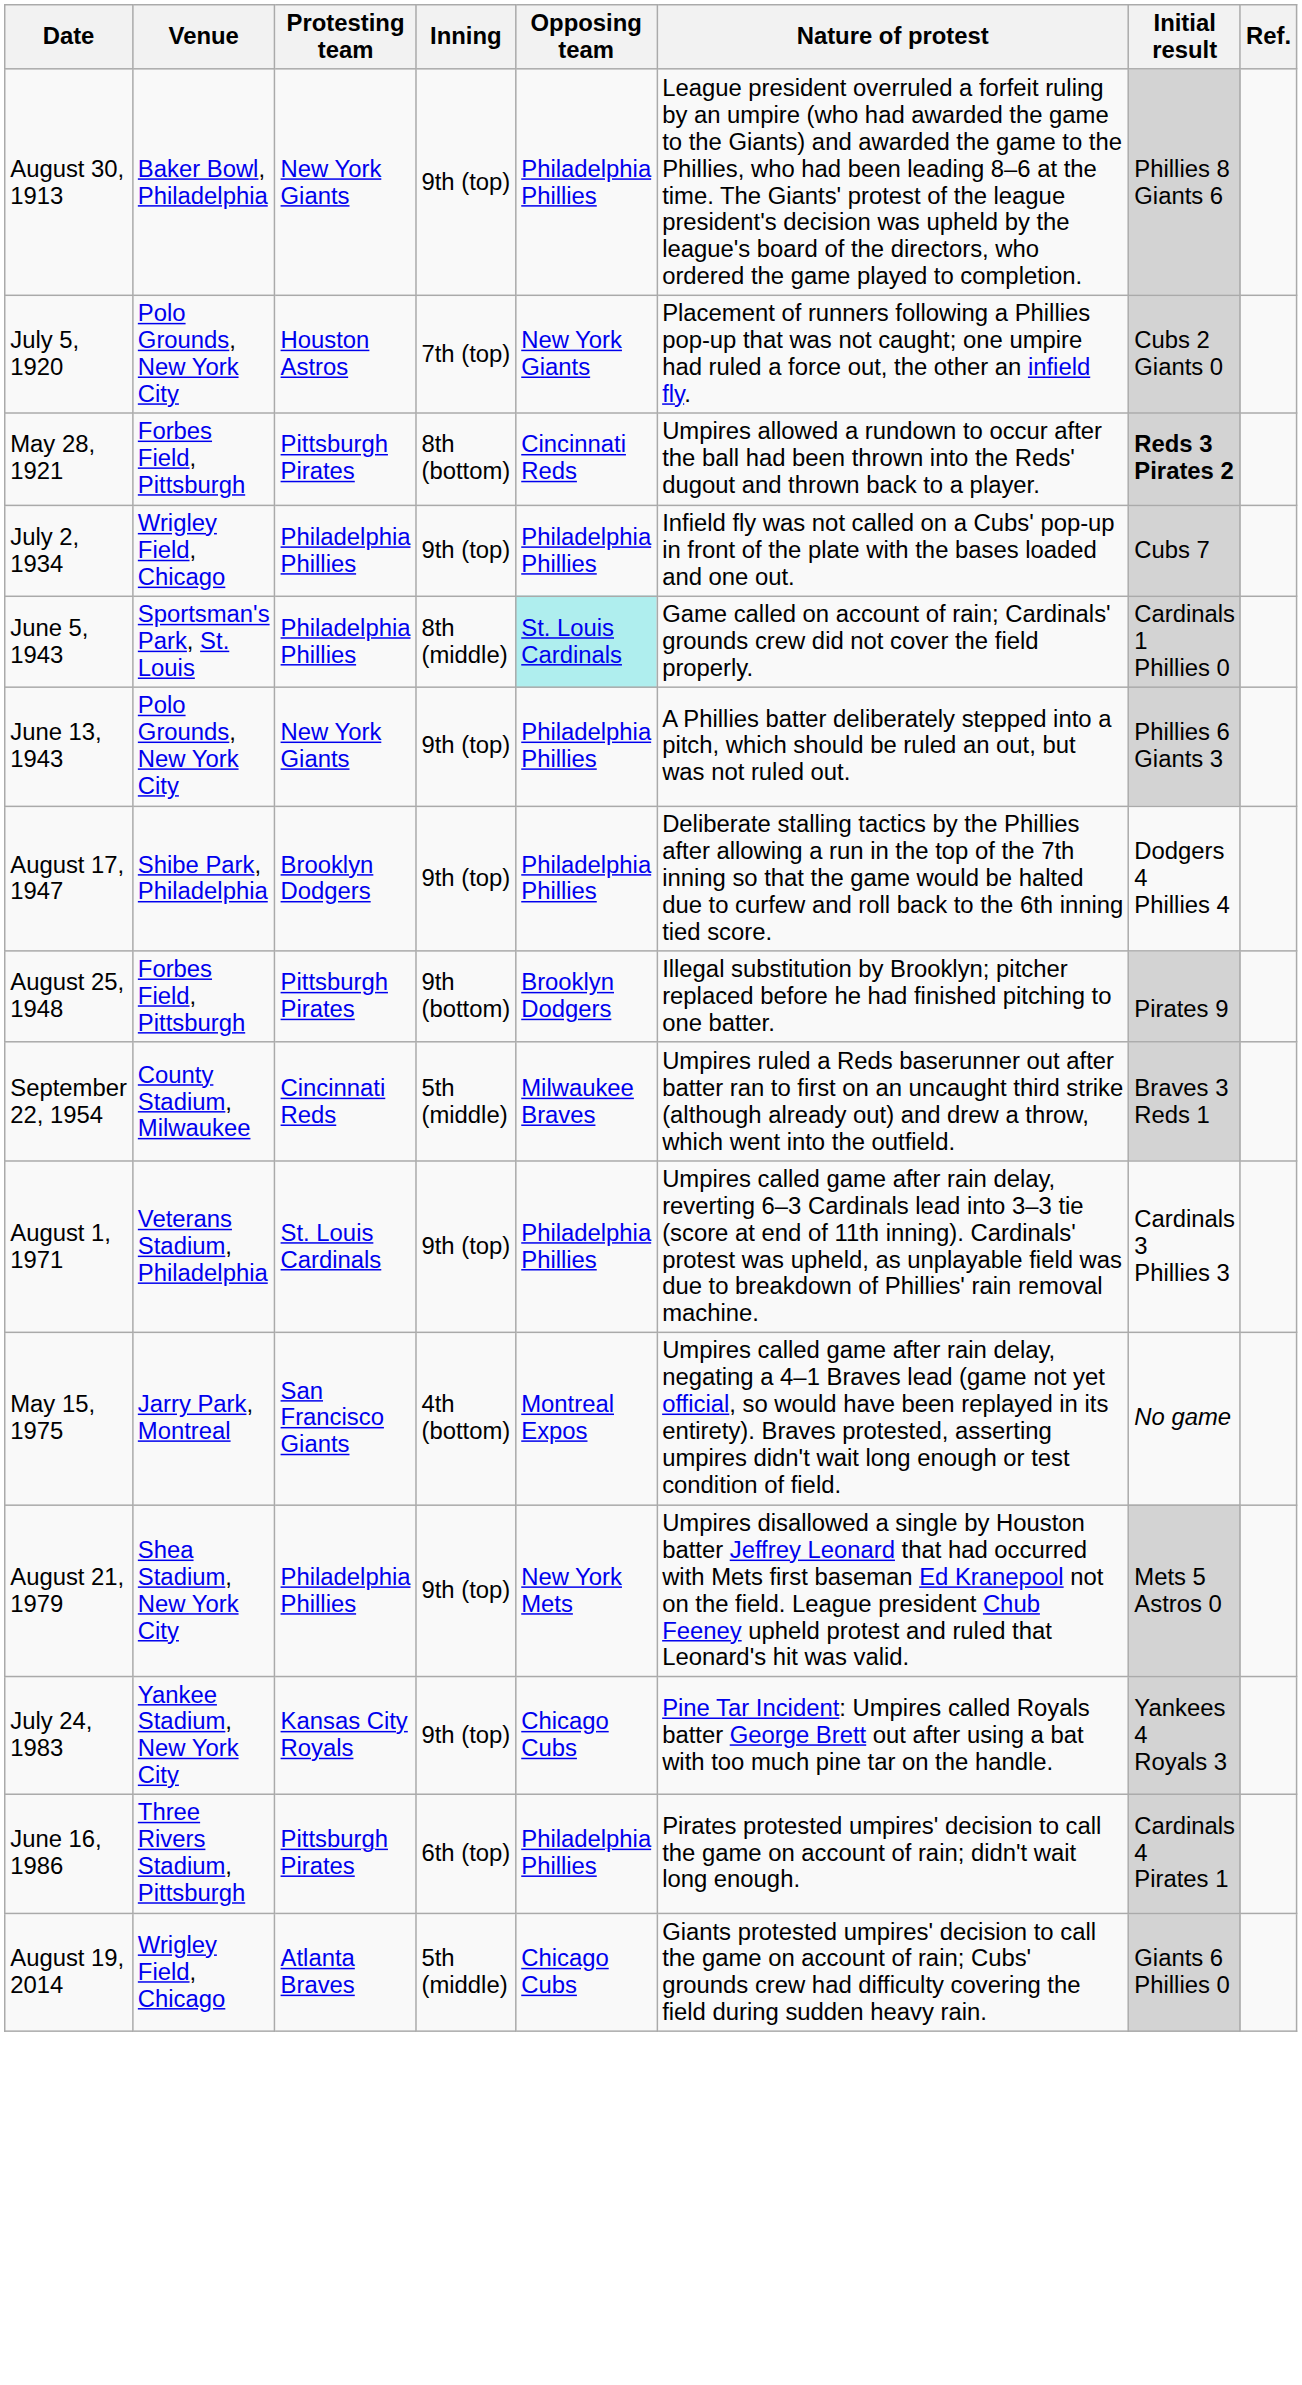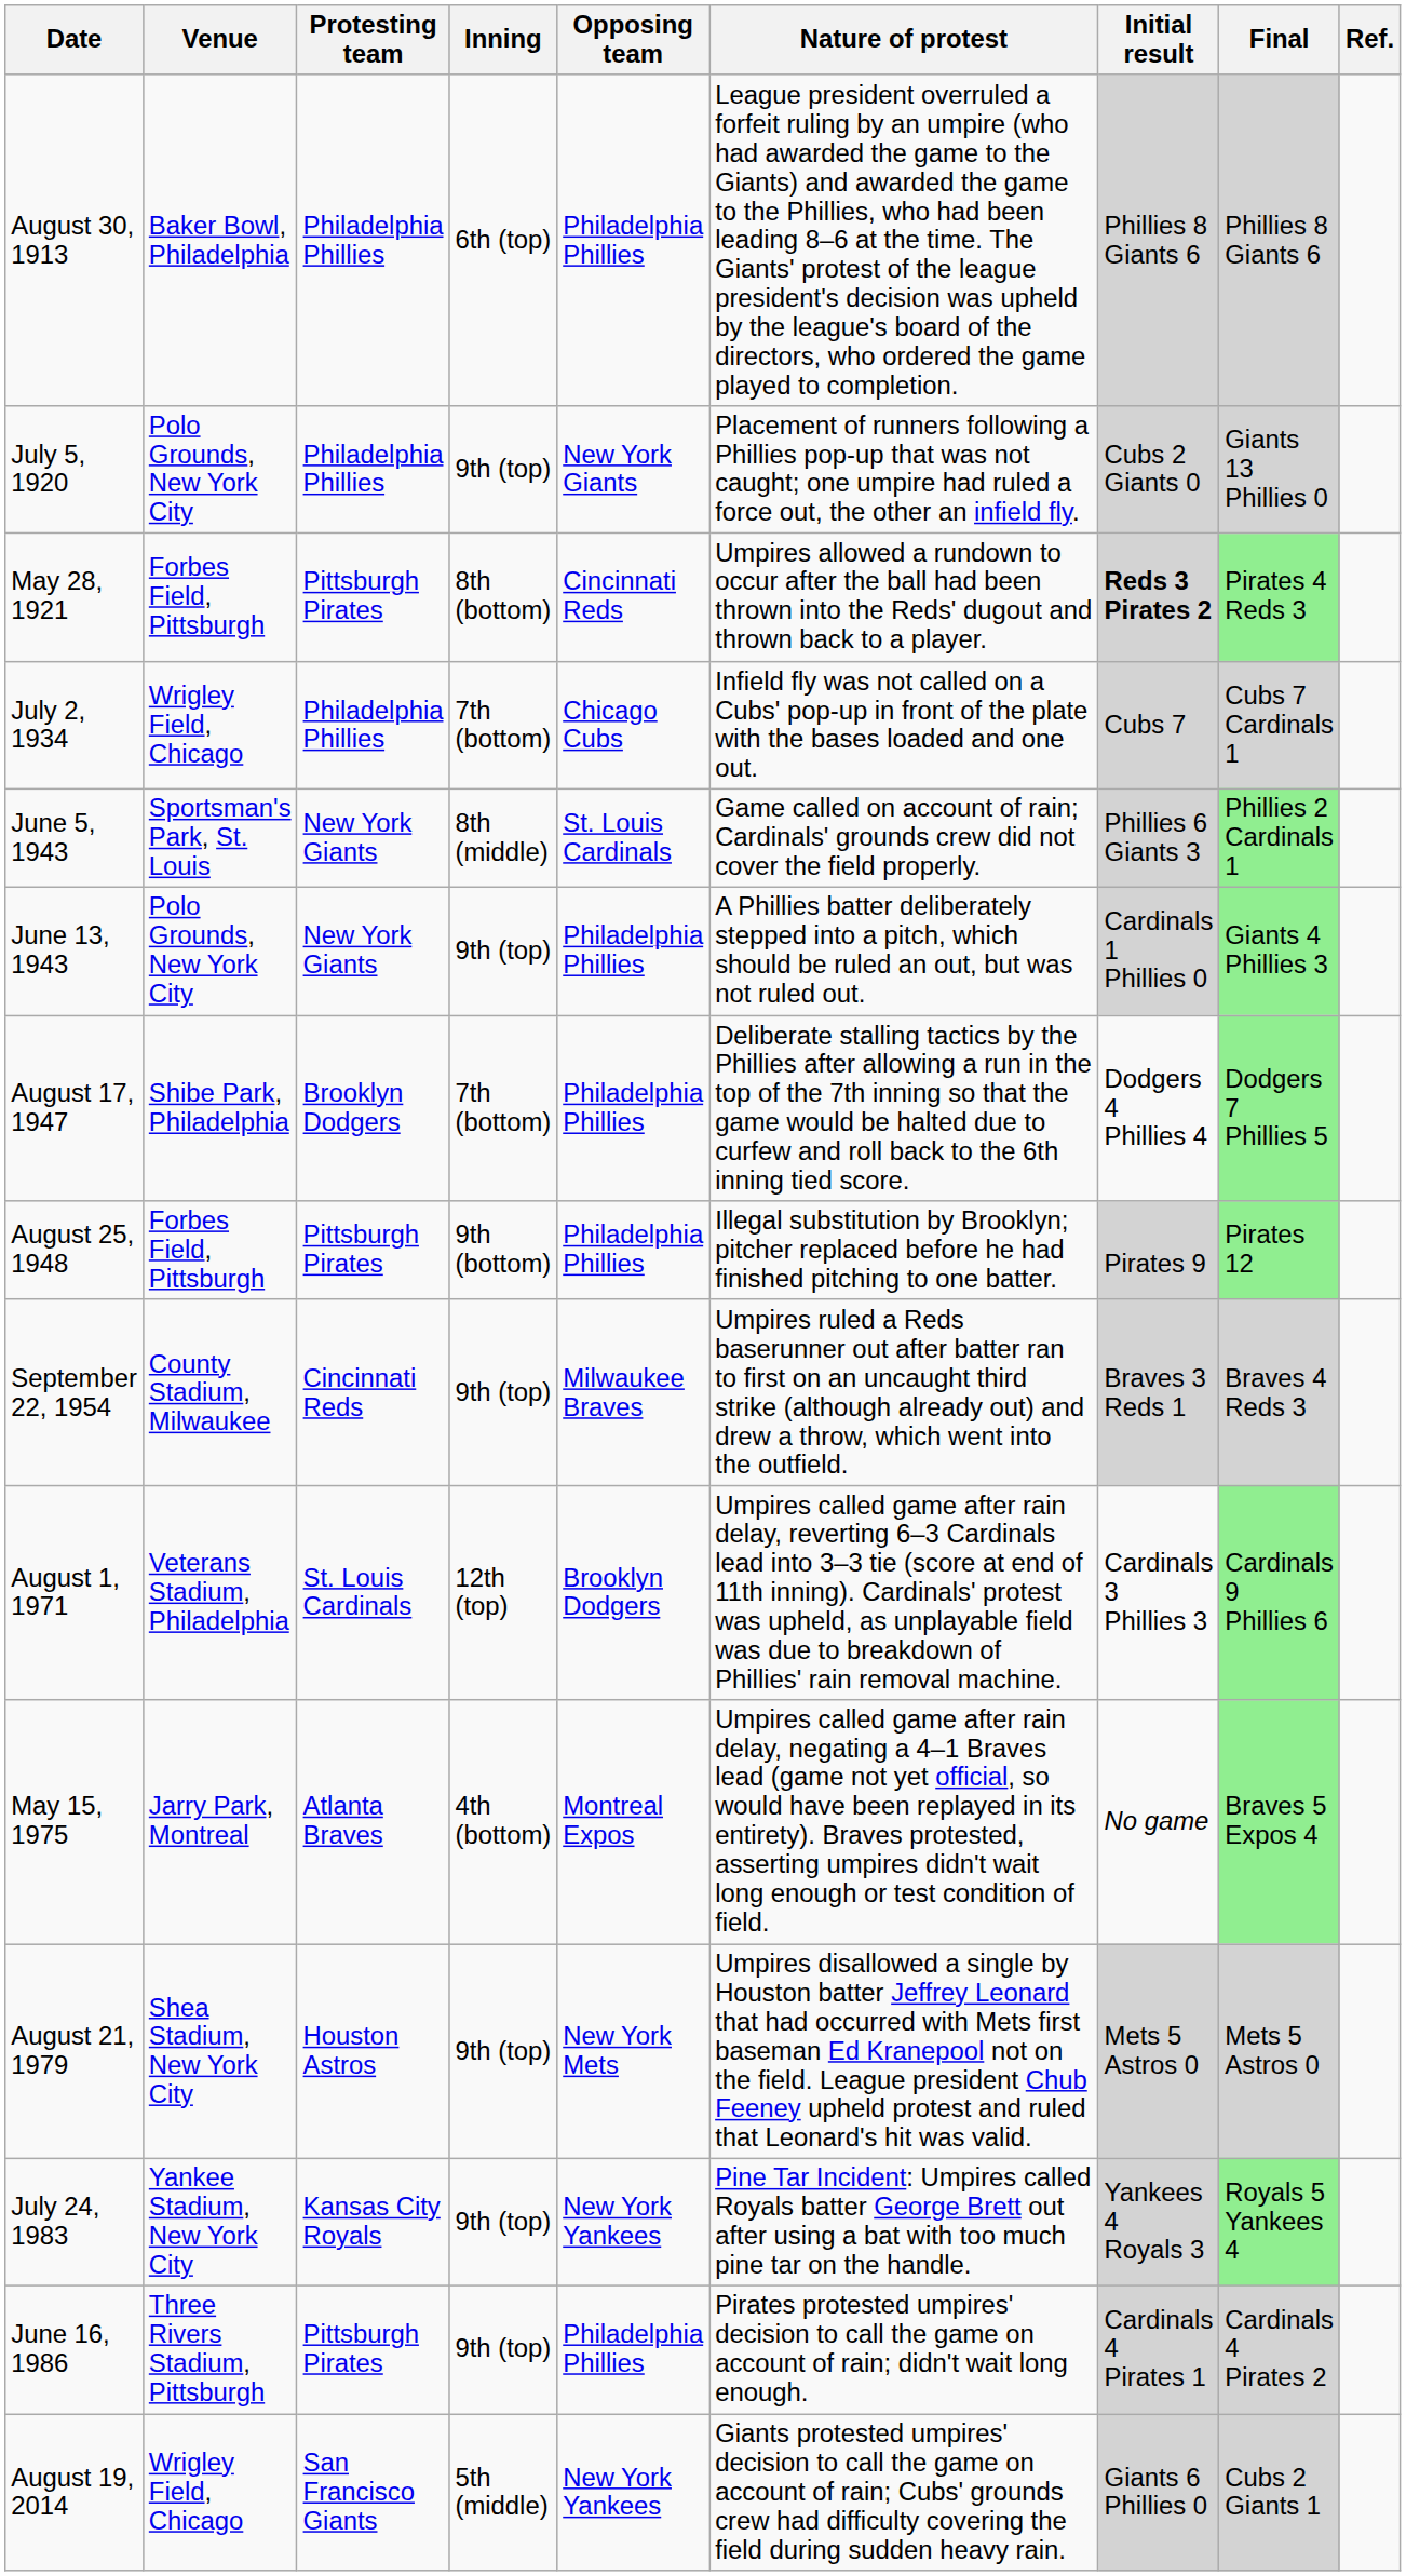 <table class="wikitable">
 <tr>
 <th>Date</th>
 <th>Venue</th>
 <th>Protesting team</th>
 <th>Inning</th>
 <th>Opposing team</th>
 <th width=40%>Nature of protest</th>
 <th>Initial result</th>
+<th>Final</th>
 <th>Ref.</th>
 </tr>
 <tr>
 <td>August 30, 1913</td>
 <td><a href='#'>Baker Bowl</a>, <a href='#'>Philadelphia</a></td>
-<td><a href='#'>New York Giants</a></td>
-<td>9th (top)</td>
+<td><a href='#'>Philadelphia Phillies</a></td>
+<td>6th (top)</td>
 <td><a href='#'>Philadelphia Phillies</a></td>
 <td>League president overruled a forfeit ruling by an umpire (who had awarded the game to the Giants) and awarded the game to the Phillies, who had been leading 8–6 at the time. The Giants' protest of the league president's decision was upheld by the league's board of the directors, who ordered the game played to completion.</td>
+<td bgcolor=lightgrey>Phillies 8<br>Giants 6</td>
 <td bgcolor=lightgrey>Phillies 8<br>Giants 6</td>
 <td></td>
 </tr>
 <tr>
 <td>July 5, 1920</td>
 <td><a href='#'>Polo Grounds</a>, <a href='#'>New York City</a></td>
-<td><a href='#'>Houston Astros</a></td>
-<td>7th (top)</td>
+<td><a href='#'>Philadelphia Phillies</a></td>
+<td>9th (top)</td>
 <td><a href='#'>New York Giants</a></td>
 <td>Placement of runners following a Phillies pop-up that was not caught; one umpire had ruled a force out, the other an <a href='#'>infield fly</a>.</td>
 <td bgcolor=lightgrey>Cubs 2<br>Giants 0</td>
+<td bgcolor=lightgrey>Giants 13<br>Phillies 0</td>
 <td></td>
 </tr>
 <tr>
 <td>May 28, 1921</td>
 <td><a href='#'>Forbes Field</a>, <a href='#'>Pittsburgh</a></td>
 <td><a href='#'>Pittsburgh Pirates</a></td>
 <td>8th (bottom)</td>
 <td><a href='#'>Cincinnati Reds</a></td>
 <td>Umpires allowed a rundown to occur after the ball had been thrown into the Reds' dugout and thrown back to a player.</td>
 <td bgcolor=lightgrey><strong>Reds 3<br>Pirates 2</strong></td>
+<td bgcolor=lightgreen>Pirates 4<br>Reds 3</td>
 <td></td>
 </tr>
 <tr>
 <td>July 2, 1934</td>
 <td><a href='#'>Wrigley Field</a>, <a href='#'>Chicago</a></td>
 <td><a href='#'>Philadelphia Phillies</a></td>
-<td>9th (top)</td>
-<td><a href='#'>Philadelphia Phillies</a></td>
+<td>7th (bottom)</td>
+<td><a href='#'>Chicago Cubs</a></td>
 <td>Infield fly was not called on a Cubs' pop-up in front of the plate with the bases loaded and one out.</td>
 <td bgcolor=lightgrey>Cubs 7<br></td>
+<td bgcolor=lightgrey>Cubs 7<br>Cardinals 1</td>
 <td></td>
 </tr>
 <tr>
 <td>June 5, 1943</td>
 <td><a href='#'>Sportsman's Park</a>, <a href='#'>St. Louis</a></td>
-<td><a href='#'>Philadelphia Phillies</a></td>
+<td><a href='#'>New York Giants</a></td>
 <td>8th (middle)</td>
-<td style="background: paleturquoise;"><a href='#'>St. Louis Cardinals</a></td>
+<td><a href='#'>St. Louis Cardinals</a></td>
 <td>Game called on account of rain; Cardinals' grounds crew did not cover the field properly.</td>
-<td bgcolor=lightgrey>Cardinals 1<br>Phillies 0</td>
+<td bgcolor=lightgrey>Phillies 6<br>Giants 3</td>
+<td bgcolor=lightgreen>Phillies 2<br>Cardinals 1</td>
 <td></td>
 </tr>
 <tr>
 <td>June 13, 1943</td>
 <td><a href='#'>Polo Grounds</a>, <a href='#'>New York City</a></td>
 <td><a href='#'>New York Giants</a></td>
 <td>9th (top)</td>
 <td><a href='#'>Philadelphia Phillies</a></td>
 <td>A Phillies batter deliberately stepped into a pitch, which should be ruled an out, but was not ruled out.</td>
-<td bgcolor=lightgrey>Phillies 6<br>Giants 3</td>
+<td bgcolor=lightgrey>Cardinals 1<br>Phillies 0</td>
+<td bgcolor=lightgreen>Giants 4<br>Phillies 3</td>
 <td></td>
 </tr>
 <tr>
 <td>August 17, 1947</td>
 <td><a href='#'>Shibe Park</a>, <a href='#'>Philadelphia</a></td>
 <td><a href='#'>Brooklyn Dodgers</a></td>
-<td>9th (top)</td>
+<td>7th (bottom)</td>
 <td><a href='#'>Philadelphia Phillies</a></td>
 <td>Deliberate stalling tactics by the Phillies after allowing a run in the top of the 7th inning so that the game would be halted due to curfew and roll back to the 6th inning tied score.</td>
 <td>Dodgers 4<br>Phillies 4</td>
+<td bgcolor=lightgreen>Dodgers 7<br>Phillies 5</td>
 <td></td>
 </tr>
 <tr>
 <td>August 25, 1948</td>
 <td><a href='#'>Forbes Field</a>, <a href='#'>Pittsburgh</a></td>
 <td><a href='#'>Pittsburgh Pirates</a></td>
 <td>9th (bottom)</td>
-<td><a href='#'>Brooklyn Dodgers</a></td>
+<td><a href='#'>Philadelphia Phillies</a></td>
 <td>Illegal substitution by Brooklyn; pitcher replaced before he had finished pitching to one batter.</td>
 <td bgcolor=lightgray><br>Pirates 9</td>
+<td bgcolor=lightgreen>Pirates 12<br></td>
 <td></td>
 </tr>
 <tr>
 <td>September 22, 1954</td>
 <td><a href='#'>County Stadium</a>, <a href='#'>Milwaukee</a></td>
 <td><a href='#'>Cincinnati Reds</a></td>
-<td>5th (middle)</td>
+<td>9th (top)</td>
 <td><a href='#'>Milwaukee Braves</a></td>
 <td>Umpires ruled a Reds baserunner out after batter ran to first on an uncaught third strike (although already out) and drew a throw, which went into the outfield.</td>
 <td bgcolor=lightgrey>Braves 3<br>Reds 1</td>
+<td bgcolor=lightgrey>Braves 4<br>Reds 3</td>
 <td></td>
 </tr>
 <tr>
 <td>August 1, 1971</td>
 <td><a href='#'>Veterans Stadium</a>, <a href='#'>Philadelphia</a></td>
 <td><a href='#'>St. Louis Cardinals</a></td>
-<td>9th (top)</td>
-<td><a href='#'>Philadelphia Phillies</a></td>
+<td>12th (top)</td>
+<td><a href='#'>Brooklyn Dodgers</a></td>
 <td>Umpires called game after rain delay, reverting 6–3 Cardinals lead into 3–3 tie (score at end of 11th inning). Cardinals' protest was upheld, as unplayable field was due to breakdown of Phillies' rain removal machine.</td>
 <td>Cardinals 3<br>Phillies 3</td>
+<td bgcolor=lightgreen>Cardinals 9<br>Phillies 6</td>
 <td></td>
 </tr>
 <tr>
 <td>May 15, 1975</td>
 <td><a href='#'>Jarry Park</a>, <a href='#'>Montreal</a></td>
-<td><a href='#'>San Francisco Giants</a></td>
+<td><a href='#'>Atlanta Braves</a></td>
 <td>4th (bottom)</td>
 <td><a href='#'>Montreal Expos</a></td>
 <td>Umpires called game after rain delay, negating a 4–1 Braves lead (game not yet <a href='#'>official</a>, so would have been replayed in its entirety). Braves protested, asserting umpires didn't wait long enough or test condition of field.</td>
 <td><em>No game</em></td>
+<td bgcolor=lightgreen>Braves 5<br>Expos 4</td>
 <td></td>
 </tr>
 <tr>
 <td>August 21, 1979</td>
 <td><a href='#'>Shea Stadium</a>, <a href='#'>New York City</a></td>
-<td><a href='#'>Philadelphia Phillies</a></td>
+<td><a href='#'>Houston Astros</a></td>
 <td>9th (top)</td>
 <td><a href='#'>New York Mets</a></td>
 <td>Umpires disallowed a single by Houston batter <a href='#'>Jeffrey Leonard</a> that had occurred with Mets first baseman <a href='#'>Ed Kranepool</a> not on the field. League president <a href='#'>Chub Feeney</a> upheld protest and ruled that Leonard's hit was valid.</td>
+<td bgcolor=lightgrey>Mets 5<br>Astros 0</td>
 <td bgcolor=lightgrey>Mets 5<br>Astros 0</td>
 <td></td>
 </tr>
 <tr>
 <td>July 24, 1983</td>
 <td><a href='#'>Yankee Stadium</a>, <a href='#'>New York City</a></td>
 <td><a href='#'>Kansas City Royals</a></td>
 <td>9th (top)</td>
-<td><a href='#'>Chicago Cubs</a></td>
+<td><a href='#'>New York Yankees</a></td>
 <td><a href='#'>Pine Tar Incident</a>: Umpires called Royals batter <a href='#'>George Brett</a> out after using a bat with too much pine tar on the handle.</td>
 <td bgcolor=lightgrey>Yankees 4<br>Royals 3</td>
+<td bgcolor=lightgreen>Royals 5<br>Yankees 4</td>
 <td></td>
 </tr>
 <tr>
 <td>June 16, 1986</td>
 <td><a href='#'>Three Rivers Stadium</a>, <a href='#'>Pittsburgh</a></td>
 <td><a href='#'>Pittsburgh Pirates</a></td>
-<td>6th (top)</td>
+<td>9th (top)</td>
 <td><a href='#'>Philadelphia Phillies</a></td>
 <td>Pirates protested umpires' decision to call the game on account of rain; didn't wait long enough.</td>
 <td bgcolor=lightgrey>Cardinals 4<br>Pirates 1</td>
+<td bgcolor=lightgrey>Cardinals 4<br>Pirates 2</td>
 <td></td>
 </tr>
 <tr>
 <td>August 19, 2014</td>
 <td><a href='#'>Wrigley Field</a>, <a href='#'>Chicago</a></td>
-<td><a href='#'>Atlanta Braves</a></td>
+<td><a href='#'>San Francisco Giants</a></td>
 <td>5th (middle)</td>
-<td><a href='#'>Chicago Cubs</a></td>
+<td><a href='#'>New York Yankees</a></td>
 <td>Giants protested umpires' decision to call the game on account of rain; Cubs' grounds crew had difficulty covering the field during sudden heavy rain.</td>
 <td bgcolor=lightgrey>Giants 6<br>Phillies 0</td>
+<td bgcolor=lightgrey>Cubs 2<br>Giants 1</td>
 <td></td>
 </tr>
 </table>
